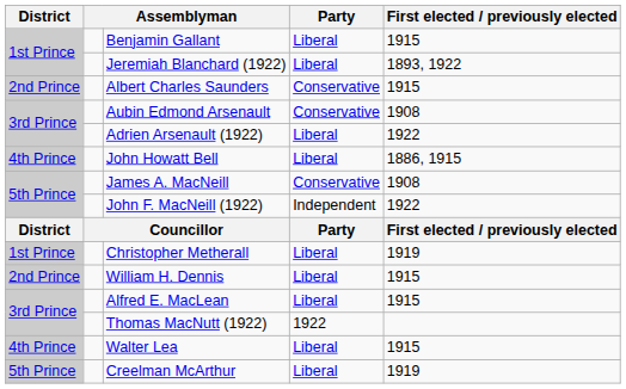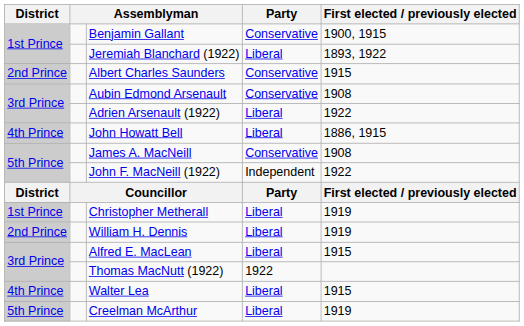 <table class="wikitable sortable">
 <tr>
 <th>District</th>
 <th colspan="2">Assemblyman</th>
 <th>Party</th>
 <th>First elected / previously elected</th>
 </tr>
 <tr>
 <td rowspan=2 bgcolor="CCCCCC"><a href='#'>1st Prince</a></td>
 <td>   </td>
 <td><a href='#'>Benjamin Gallant</a></td>
-<td><a href='#'>Liberal</a></td>
-<td>1915</td>
+<td><a href='#'>Conservative</a></td>
+<td>1900, 1915</td>
 </tr>
 <tr>
 <td> </td>
 <td><a href='#'>Jeremiah Blanchard</a> (1922)</td>
 <td><a href='#'>Liberal</a></td>
 <td>1893, 1922</td>
 </tr>
 <tr>
 <td bgcolor="CCCCCC"><a href='#'>2nd Prince</a></td>
 <td>   </td>
 <td><a href='#'>Albert Charles Saunders</a></td>
 <td><a href='#'>Conservative</a></td>
 <td>1915</td>
 </tr>
 <tr>
 <td rowspan=2 bgcolor="CCCCCC"><a href='#'>3rd Prince</a></td>
 <td>   </td>
 <td><a href='#'>Aubin Edmond Arsenault</a></td>
 <td><a href='#'>Conservative</a></td>
 <td>1908</td>
 </tr>
 <tr>
 <td> </td>
 <td><a href='#'>Adrien Arsenault</a> (1922)</td>
 <td><a href='#'>Liberal</a></td>
 <td>1922</td>
 </tr>
 <tr>
 <td bgcolor="CCCCCC"><a href='#'>4th Prince</a></td>
 <td>   </td>
 <td><a href='#'>John Howatt Bell</a></td>
 <td><a href='#'>Liberal</a></td>
 <td>1886, 1915</td>
 </tr>
 <tr>
 <td rowspan=2 bgcolor="CCCCCC"><a href='#'>5th Prince</a></td>
 <td>   </td>
 <td><a href='#'>James A. MacNeill</a></td>
 <td><a href='#'>Conservative</a></td>
 <td>1908</td>
 </tr>
 <tr>
 <td> </td>
 <td><a href='#'>John F. MacNeill</a> (1922)</td>
 <td>Independent</td>
 <td>1922</td>
 </tr>
 <tr>
 <th>District</th>
 <th colspan="2">Councillor</th>
 <th>Party</th>
 <th>First elected / previously elected</th>
 </tr>
 <tr>
 <td bgcolor="CCCCCC"><a href='#'>1st Prince</a></td>
 <td>   </td>
 <td><a href='#'>Christopher Metherall</a></td>
 <td><a href='#'>Liberal</a></td>
 <td>1919</td>
 </tr>
 <tr>
 <td bgcolor="CCCCCC"><a href='#'>2nd Prince</a></td>
 <td>   </td>
 <td><a href='#'>William H. Dennis</a></td>
 <td><a href='#'>Liberal</a></td>
-<td>1915</td>
+<td>1919</td>
 </tr>
 <tr>
 <td rowspan=2  bgcolor="CCCCCC"><a href='#'>3rd Prince</a></td>
 <td>   </td>
 <td><a href='#'>Alfred E. MacLean</a></td>
 <td><a href='#'>Liberal</a></td>
 <td>1915</td>
 </tr>
 <tr>
 <td> </td>
 <td><a href='#'>Thomas MacNutt</a> (1922)</td>
 <td>1922</td>
 </tr>
 <tr>
 <td bgcolor="CCCCCC"><a href='#'>4th Prince</a></td>
 <td>    <br></td>
 <td><a href='#'>Walter Lea</a></td>
 <td><a href='#'>Liberal</a></td>
 <td>1915</td>
 </tr>
 <tr>
 <td bgcolor="CCCCCC"><a href='#'>5th Prince</a></td>
 <td>   </td>
 <td><a href='#'>Creelman McArthur</a></td>
 <td><a href='#'>Liberal</a></td>
 <td>1919</td>
 </tr>
 </table>
